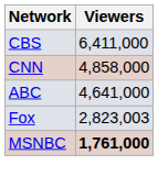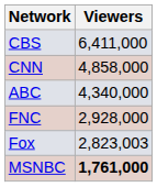 <table class="wikitable">
 <tr>
 <th>Network</th>
 <th>Viewers</th>
 </tr>
 <tr style="background:#dfe2e9;">
 <td><a href='#'>CBS</a></td>
 <td>6,411,000</td>
 </tr>
 <tr style="background:#e5d1cb;">
 <td><a href='#'>CNN</a></td>
 <td>4,858,000</td>
 </tr>
 <tr style="background:#dfe2e9;">
 <td><a href='#'>ABC</a></td>
-<td>4,641,000</td>
+<td>4,340,000</td>
+</tr>
+<tr style="background:#e5d1cb;">
+<td><a href='#'>FNC</a></td>
+<td>2,928,000</td>
 </tr>
 <tr style="background:#dfe2e9;">
 <td><a href='#'>Fox</a></td>
 <td>2,823,003</td>
 </tr>
 <tr style="background:#e5d1cb;">
 <td><a href='#'>MSNBC</a></td>
 <td><strong>1,761,000</strong></td>
 </tr>
 </table>
